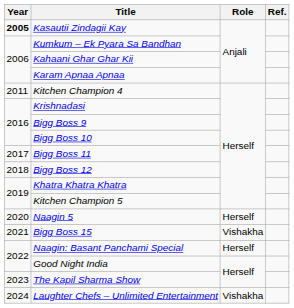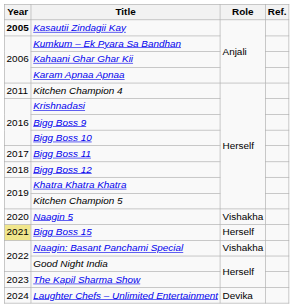 <table class="wikitable sortable">
 <tr>
 <th>Year</th>
 <th>Title</th>
 <th>Role</th>
 <th class="unsortable">Ref.</th>
 </tr>
 <tr>
 <td><strong>2005</strong></td>
 <td><em><a href='#'>Kasautii Zindagii Kay</a></em></td>
 <td rowspan="4">Anjali</td>
 <td style="text-align:center;"></td>
 </tr>
 <tr>
 <td rowspan="3">2006</td>
 <td><em><a href='#'>Kumkum – Ek Pyara Sa Bandhan</a></em></td>
 <td style="text-align:center;"></td>
 </tr>
 <tr>
 <td><em><a href='#'>Kahaani Ghar Ghar Kii</a></em></td>
 <td style="text-align:center;"></td>
 </tr>
 <tr>
 <td><em><a href='#'>Karam Apnaa Apnaa</a></em></td>
 <td style="text-align:center;"></td>
 </tr>
 <tr>
 <td>2011</td>
 <td><em>Kitchen Champion 4</em></td>
 <td rowspan="8">Herself</td>
 <td style="text-align:center;"></td>
 </tr>
 <tr>
 <td rowspan="3">2016</td>
 <td><em><a href='#'>Krishnadasi</a></em></td>
 <td style="text-align:center;"></td>
 </tr>
 <tr>
 <td><em><a href='#'>Bigg Boss 9</a></em></td>
 <td style="text-align:center;"></td>
 </tr>
 <tr>
 <td><em><a href='#'>Bigg Boss 10</a></em></td>
 <td style="text-align:center;"></td>
 </tr>
 <tr>
 <td>2017</td>
 <td><em><a href='#'>Bigg Boss 11</a></em></td>
 <td style="text-align:center;"></td>
 </tr>
 <tr>
 <td>2018</td>
 <td><em><a href='#'>Bigg Boss 12</a></em></td>
 <td style="text-align:center;"></td>
 </tr>
 <tr>
 <td rowspan="2">2019</td>
 <td><em><a href='#'>Khatra Khatra Khatra</a></em></td>
 <td style="text-align:center;"></td>
 </tr>
 <tr>
 <td><em>Kitchen Champion 5</em></td>
 <td style="text-align:center;"></td>
 </tr>
 <tr>
 <td>2020</td>
 <td><em><a href='#'>Naagin 5</a></em></td>
-<td>Herself</td>
+<td>Vishakha</td>
 <td style="text-align:center;"></td>
 </tr>
 <tr>
-<td>2021</td>
+<td style="background: khaki;">2021</td>
 <td><em><a href='#'>Bigg Boss 15</a></em></td>
-<td>Vishakha</td>
+<td>Herself</td>
 <td style="text-align:center;"></td>
 </tr>
 <tr>
 <td rowspan="2">2022</td>
 <td><em><a href='#'>Naagin: Basant Panchami Special</a></em></td>
-<td>Herself</td>
+<td>Vishakha</td>
 <td></td>
 </tr>
 <tr>
 <td><em>Good Night India</em></td>
 <td rowspan="2">Herself</td>
 <td></td>
 </tr>
 <tr>
 <td>2023</td>
 <td><em><a href='#'>The Kapil Sharma Show</a></em></td>
 <td></td>
 </tr>
 <tr>
 <td>2024</td>
 <td><em><a href='#'>Laughter Chefs – Unlimited Entertainment</a></em></td>
-<td>Vishakha</td>
+<td>Devika</td>
 <td></td>
 </tr>
 </table>
